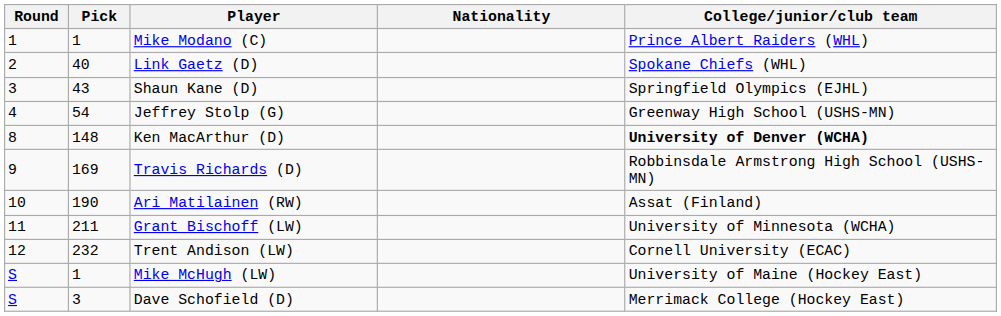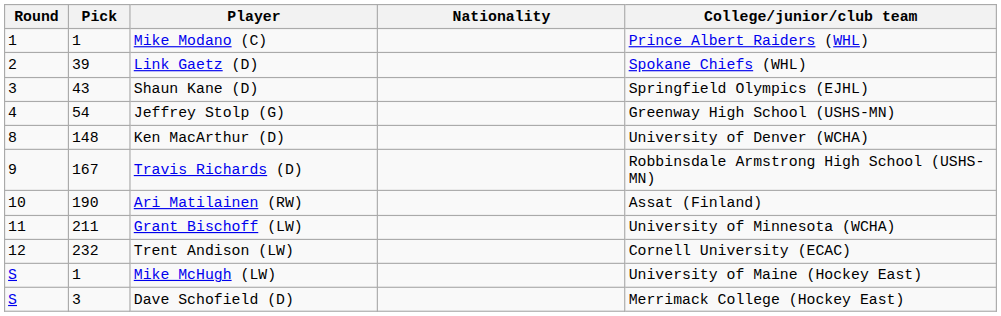 <table class="wikitable">
 <tr>
 <th bgcolor="#DDDDFF" width="5%">Round</th>
 <th bgcolor="#DDDDFF" width="5%">Pick</th>
 <th bgcolor="#DDDDFF" width="20%">Player</th>
 <th bgcolor="#DDDDFF" width="20%">Nationality</th>
 <th bgcolor="#DDDDFF" width="30%">College/junior/club team</th>
 </tr>
 <tr>
 <td>1</td>
 <td>1</td>
 <td><a href='#'>Mike Modano</a> (C)</td>
 <td></td>
 <td><a href='#'>Prince Albert Raiders</a> (<a href='#'>WHL</a>)</td>
 </tr>
 <tr>
 <td>2</td>
-<td>40</td>
+<td>39</td>
 <td><a href='#'>Link Gaetz</a> (D)</td>
 <td></td>
 <td><a href='#'>Spokane Chiefs</a> (WHL)</td>
 </tr>
 <tr>
 <td>3</td>
 <td>43</td>
 <td>Shaun Kane (D)</td>
 <td></td>
 <td>Springfield Olympics (EJHL)</td>
 </tr>
 <tr>
 <td>4</td>
 <td>54</td>
 <td>Jeffrey Stolp (G)</td>
 <td></td>
 <td>Greenway High School (USHS-MN)</td>
 </tr>
 <tr>
 <td>8</td>
 <td>148</td>
 <td>Ken MacArthur (D)</td>
 <td></td>
-<td><strong>University of Denver (WCHA)</strong></td>
+<td>University of Denver (WCHA)</td>
 </tr>
 <tr>
 <td>9</td>
-<td>169</td>
+<td>167</td>
 <td><a href='#'>Travis Richards</a> (D)</td>
 <td></td>
 <td>Robbinsdale Armstrong High School (USHS-MN)</td>
 </tr>
 <tr>
 <td>10</td>
 <td>190</td>
 <td><a href='#'>Ari Matilainen</a> (RW)</td>
 <td></td>
 <td>Assat (Finland)</td>
 </tr>
 <tr>
 <td>11</td>
 <td>211</td>
 <td><a href='#'>Grant Bischoff</a> (LW)</td>
 <td></td>
 <td>University of Minnesota (WCHA)</td>
 </tr>
 <tr>
 <td>12</td>
 <td>232</td>
 <td>Trent Andison (LW)</td>
 <td></td>
 <td>Cornell University (ECAC)</td>
 </tr>
 <tr>
 <td><a href='#'>S</a></td>
 <td>1</td>
 <td><a href='#'>Mike McHugh</a> (LW)</td>
 <td></td>
 <td>University of Maine (Hockey East)</td>
 </tr>
 <tr>
 <td><a href='#'>S</a></td>
 <td>3</td>
 <td>Dave Schofield (D)</td>
 <td></td>
 <td>Merrimack College (Hockey East)</td>
 </tr>
 </table>
